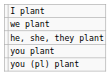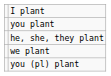 <table class=wikitable>
 <tr>
 <td></td>
 <td>I plant</td>
 </tr>
 <tr>
 <td></td>
-<td>we plant</td>
+<td>you plant</td>
 </tr>
 <tr>
 <td></td>
 <td>he, she, they plant</td>
 </tr>
 <tr>
 <td></td>
-<td>you plant</td>
+<td>we plant</td>
 </tr>
 <tr>
 <td></td>
 <td>you (pl) plant</td>
 </tr>
 </table>
